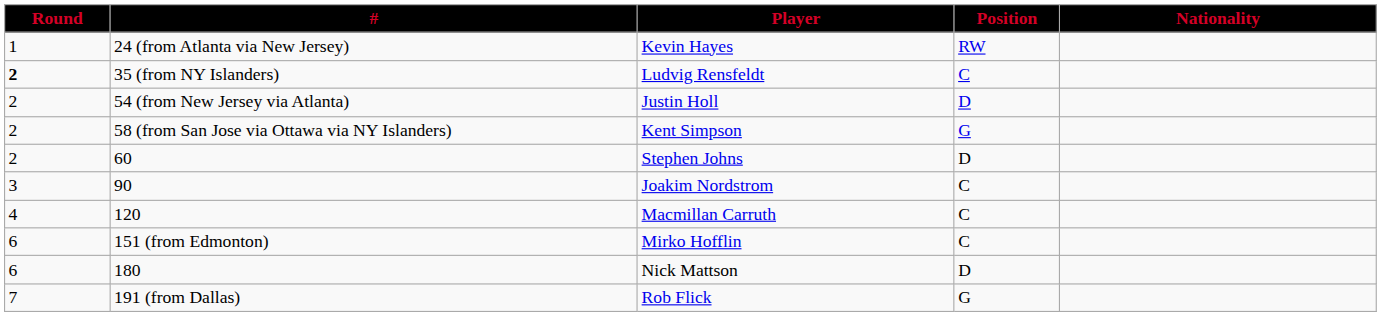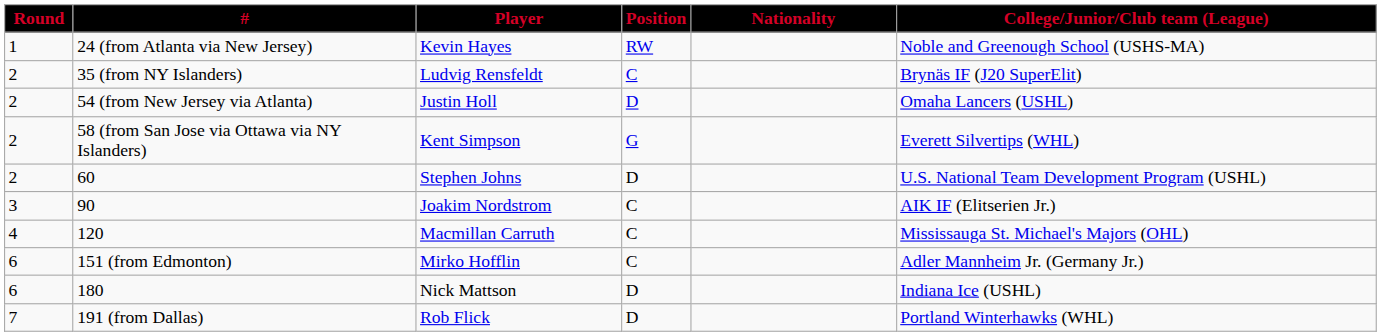 <table class="wikitable">
 <tr>
 <th style="background:black;color:#d40026;" width="5%">Round</th>
 <th style="background:black;color:#d40026;" width="25%">#</th>
 <th style="background:black;color:#d40026;" width="15%">Player</th>
 <th style="background:black;color:#d40026;" width="5%">Position</th>
 <th style="background:black;color:#d40026;" width="15%">Nationality</th>
+<th style="background:black;color:#d40026;" width="100%">College/Junior/Club team (League)</th>
 </tr>
 <tr>
 <td>1</td>
 <td>24 (from Atlanta via New Jersey)</td>
 <td><a href='#'>Kevin Hayes</a></td>
 <td><a href='#'>RW</a></td>
 <td></td>
+<td><a href='#'>Noble and Greenough School</a> (USHS-MA)</td>
 </tr>
 <tr>
-<td><strong>2</strong></td>
+<td>2</td>
 <td>35 (from NY Islanders)</td>
 <td><a href='#'>Ludvig Rensfeldt</a></td>
 <td><a href='#'>C</a></td>
 <td></td>
+<td><a href='#'>Brynäs IF</a> (<a href='#'>J20 SuperElit</a>)</td>
 </tr>
 <tr>
 <td>2</td>
 <td>54 (from New Jersey via Atlanta)</td>
 <td><a href='#'>Justin Holl</a></td>
 <td><a href='#'>D</a></td>
 <td></td>
+<td><a href='#'>Omaha Lancers</a> (<a href='#'>USHL</a>)</td>
 </tr>
 <tr>
 <td>2</td>
 <td>58 (from San Jose via Ottawa via NY Islanders)</td>
 <td><a href='#'>Kent Simpson</a></td>
 <td><a href='#'>G</a></td>
 <td></td>
+<td><a href='#'>Everett Silvertips</a> (<a href='#'>WHL</a>)</td>
 </tr>
 <tr>
 <td>2</td>
 <td>60</td>
 <td><a href='#'>Stephen Johns</a></td>
 <td>D</td>
 <td></td>
+<td><a href='#'>U.S. National Team Development Program</a> (USHL)</td>
 </tr>
 <tr>
 <td>3</td>
 <td>90</td>
 <td><a href='#'>Joakim Nordstrom</a></td>
 <td>C</td>
 <td></td>
+<td><a href='#'>AIK IF</a> (Elitserien Jr.)</td>
 </tr>
 <tr>
 <td>4</td>
 <td>120</td>
 <td><a href='#'>Macmillan Carruth</a></td>
 <td>C</td>
 <td></td>
+<td><a href='#'>Mississauga St. Michael's Majors</a> (<a href='#'>OHL</a>)</td>
 </tr>
 <tr>
 <td>6</td>
 <td>151 (from Edmonton)</td>
 <td><a href='#'>Mirko Hofflin</a></td>
 <td>C</td>
 <td></td>
+<td><a href='#'>Adler Mannheim</a> Jr. (Germany Jr.)</td>
 </tr>
 <tr>
 <td>6</td>
 <td>180</td>
 <td>Nick Mattson</td>
 <td>D</td>
 <td></td>
+<td><a href='#'>Indiana Ice</a> (USHL)</td>
 </tr>
 <tr>
 <td>7</td>
 <td>191 (from Dallas)</td>
 <td><a href='#'>Rob Flick</a></td>
-<td>G</td>
+<td>D</td>
 <td></td>
+<td><a href='#'>Portland Winterhawks</a> (WHL)</td>
 </tr>
 </table>
